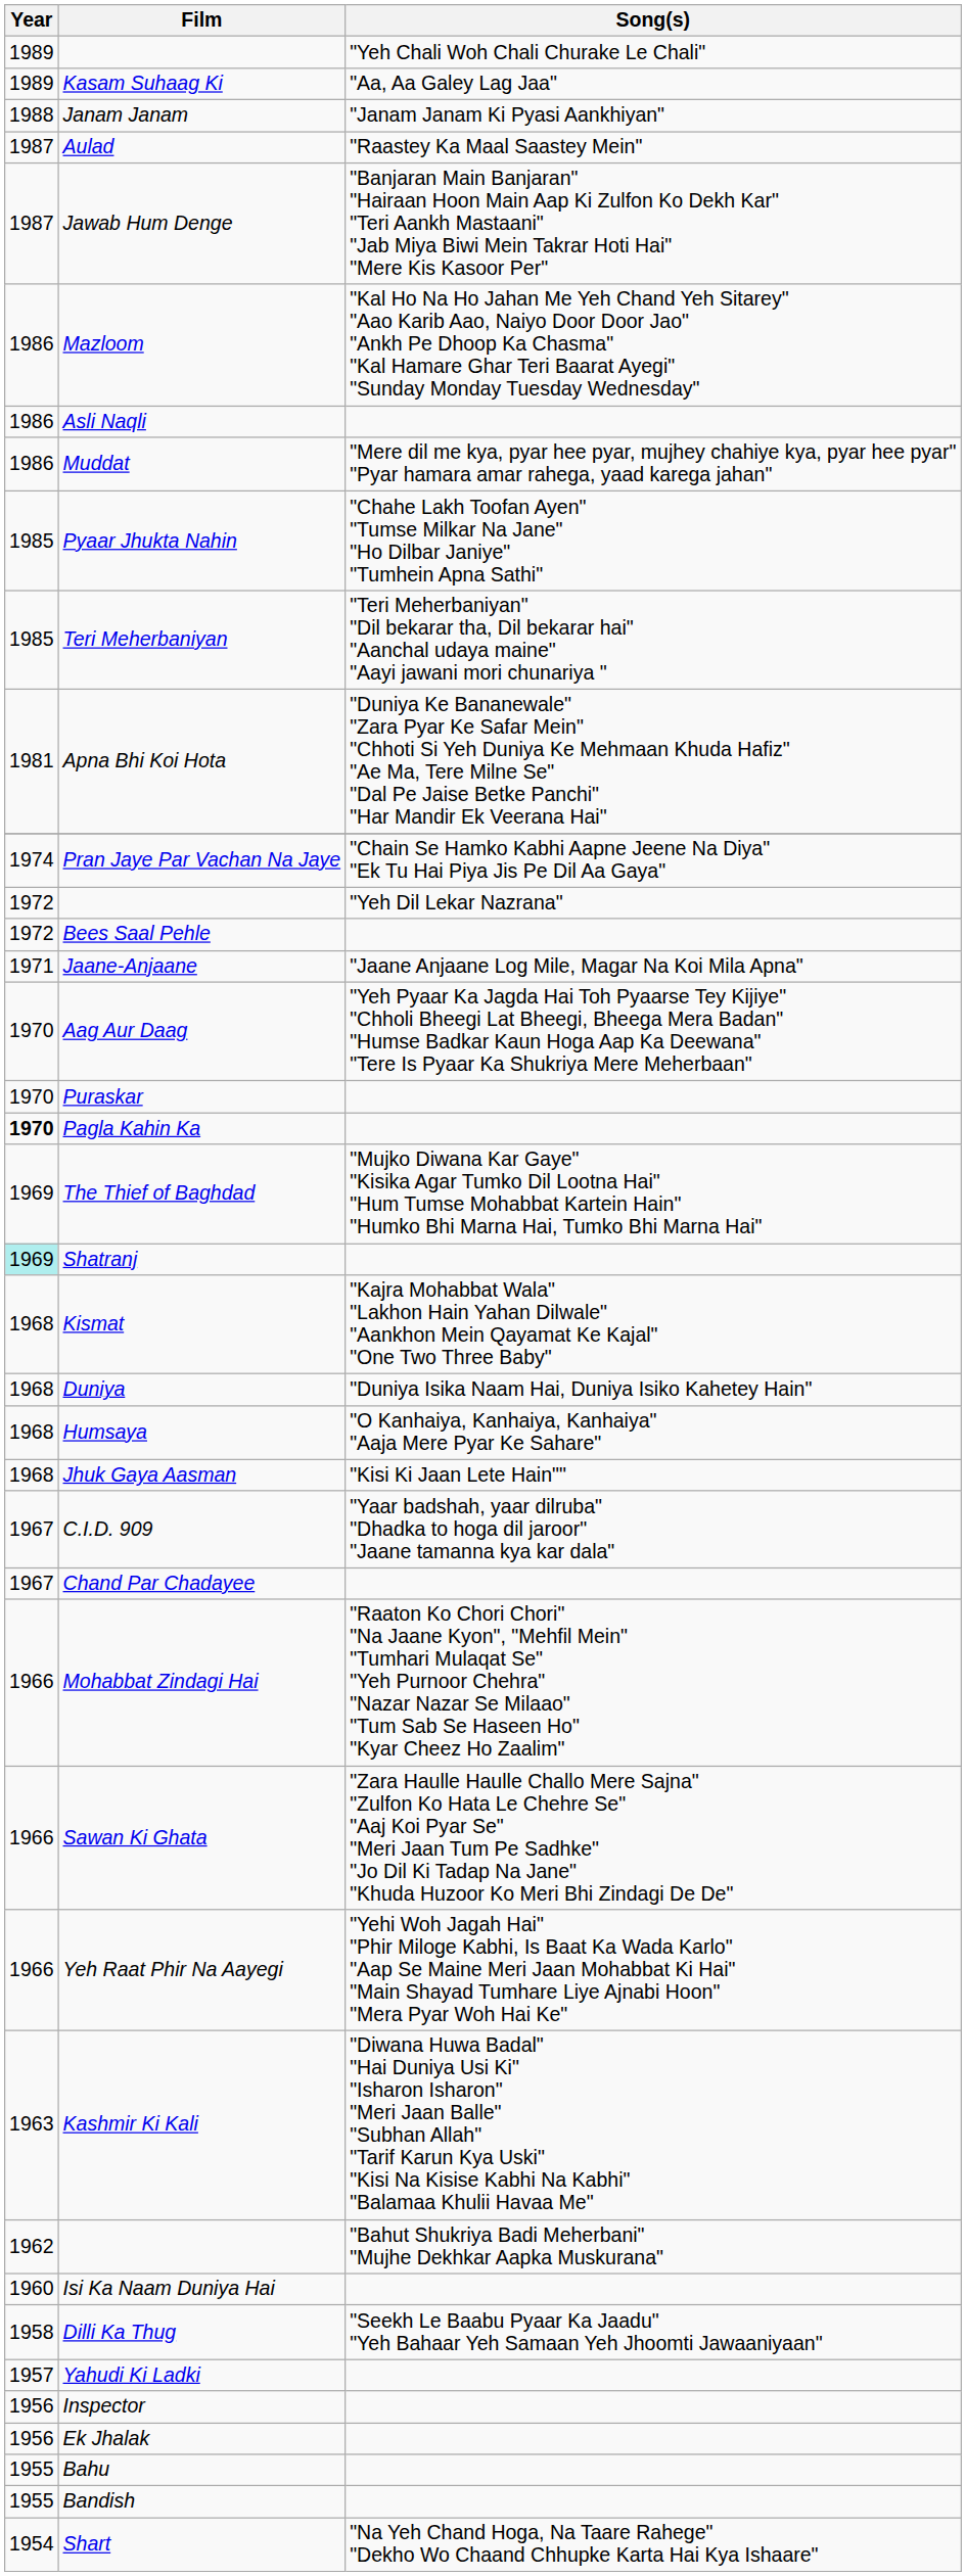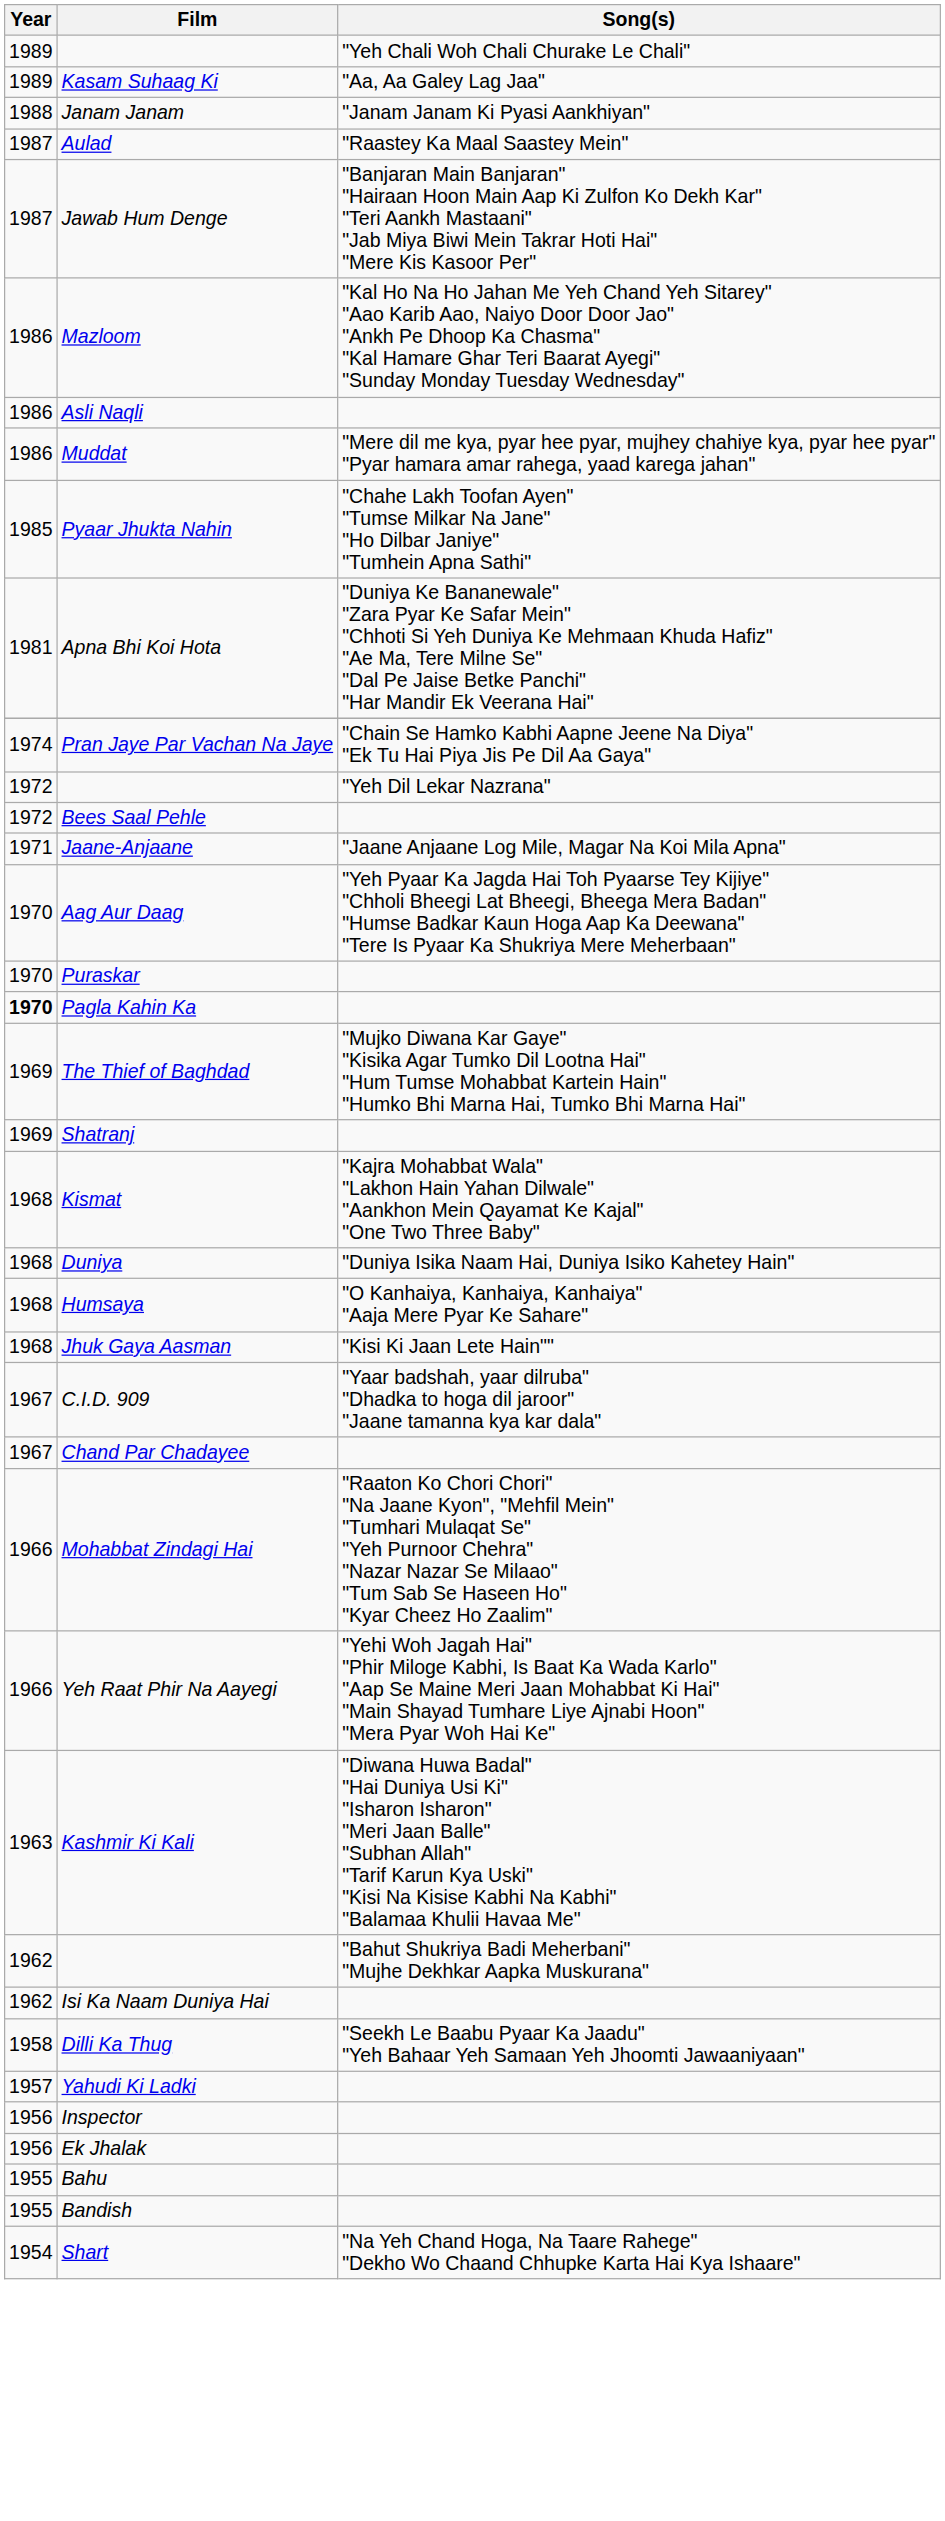 <table class="wikitable">
 <tr>
 <th>Year</th>
 <th>Film</th>
 <th>Song(s)</th>
 </tr>
 <tr>
 <td>1989</td>
 <td></td>
 <td>"Yeh Chali Woh Chali Churake Le Chali"</td>
 </tr>
 <tr>
 <td>1989</td>
 <td><em><a href='#'>Kasam Suhaag Ki</a></em></td>
 <td>"Aa, Aa Galey Lag Jaa"</td>
 </tr>
 <tr>
 <td>1988</td>
 <td><em>Janam Janam</em></td>
 <td>"Janam Janam Ki Pyasi Aankhiyan"</td>
 </tr>
 <tr>
 <td>1987</td>
 <td><em><a href='#'>Aulad</a></em></td>
 <td>"Raastey Ka Maal Saastey Mein"</td>
 </tr>
 <tr>
 <td>1987</td>
 <td><em>Jawab Hum Denge</em></td>
 <td>"Banjaran Main Banjaran"<br> "Hairaan Hoon Main Aap Ki Zulfon Ko Dekh Kar" <br> "Teri Aankh Mastaani" <br> "Jab Miya Biwi Mein Takrar Hoti Hai" <br> "Mere Kis Kasoor Per"</td>
 </tr>
 <tr>
 <td>1986</td>
 <td><em><a href='#'>Mazloom</a></em></td>
 <td>"Kal Ho Na Ho Jahan Me Yeh Chand Yeh Sitarey" <br> "Aao Karib Aao, Naiyo Door Door Jao" <br> "Ankh Pe Dhoop Ka Chasma" <br> "Kal Hamare Ghar Teri Baarat Ayegi" <br> "Sunday Monday Tuesday Wednesday"</td>
 </tr>
 <tr>
 <td>1986</td>
 <td><em><a href='#'>Asli Naqli</a></em></td>
 <td></td>
 </tr>
 <tr>
 <td>1986</td>
 <td><em><a href='#'>Muddat</a></em></td>
 <td>"Mere dil me kya, pyar hee pyar, mujhey chahiye kya, pyar hee pyar" <br> "Pyar hamara amar rahega, yaad karega jahan"</td>
 </tr>
 <tr>
 <td>1985</td>
 <td><em><a href='#'>Pyaar Jhukta Nahin</a></em></td>
 <td>"Chahe Lakh Toofan Ayen" <br> "Tumse Milkar Na Jane" <br> "Ho Dilbar Janiye" <br> "Tumhein Apna Sathi"</td>
 </tr>
 <tr>
-<td>1985</td>
-<td><em><a href='#'>Teri Meherbaniyan</a></em></td>
-<td>"Teri Meherbaniyan" <br> "Dil bekarar tha, Dil bekarar hai" <br> "Aanchal udaya maine" <br> "Aayi jawani mori chunariya " <br></td>
-</tr>
-<tr>
 <td>1981</td>
 <td><em>Apna Bhi Koi Hota</em></td>
 <td>"Duniya Ke Bananewale" <br> "Zara Pyar Ke Safar Mein" <br> "Chhoti Si Yeh Duniya Ke Mehmaan Khuda Hafiz" <br> "Ae Ma, Tere Milne Se" <br> "Dal Pe Jaise Betke Panchi" <br> "Har Mandir Ek Veerana Hai"</td>
 </tr>
 <tr>
 </tr>
 <tr 1978 || >
 </tr>
 <tr>
 <td>1974</td>
 <td><em><a href='#'>Pran Jaye Par Vachan Na Jaye</a></em></td>
 <td>"Chain Se Hamko Kabhi Aapne Jeene Na Diya" <br> "Ek Tu Hai Piya Jis Pe Dil Aa Gaya"</td>
 </tr>
 <tr>
 <td>1972</td>
 <td></td>
 <td>"Yeh Dil Lekar Nazrana"</td>
 </tr>
 <tr>
 <td>1972</td>
 <td><em><a href='#'>Bees Saal Pehle</a></em></td>
 <td></td>
 </tr>
 <tr>
 <td>1971</td>
 <td><em><a href='#'>Jaane-Anjaane</a></em></td>
 <td>"Jaane Anjaane Log Mile, Magar Na Koi Mila Apna"</td>
 </tr>
 <tr>
 <td>1970</td>
 <td><em><a href='#'>Aag Aur Daag</a></em></td>
 <td>"Yeh Pyaar Ka Jagda Hai Toh Pyaarse Tey Kijiye" <br> "Chholi Bheegi Lat Bheegi, Bheega Mera Badan" <br> "Humse Badkar Kaun Hoga Aap Ka Deewana" <br> "Tere Is Pyaar Ka Shukriya Mere Meherbaan"</td>
 </tr>
 <tr>
 <td>1970</td>
 <td><em><a href='#'>Puraskar</a></em></td>
 <td></td>
 </tr>
 <tr>
 <td><strong>1970</strong></td>
 <td><em><a href='#'>Pagla Kahin Ka</a></em></td>
 <td></td>
 </tr>
 <tr>
 <td>1969</td>
 <td><em><a href='#'>The Thief of Baghdad</a></em></td>
 <td>"Mujko Diwana Kar Gaye" <br> "Kisika Agar Tumko Dil Lootna Hai" <br> "Hum Tumse Mohabbat Kartein Hain" <br> "Humko Bhi Marna Hai, Tumko Bhi Marna Hai"</td>
 </tr>
 <tr>
-<td style="background: paleturquoise;">1969</td>
+<td>1969</td>
 <td><em><a href='#'>Shatranj</a></em></td>
 <td></td>
 </tr>
 <tr>
 <td>1968</td>
 <td><em><a href='#'>Kismat</a></em></td>
 <td>"Kajra Mohabbat Wala" <br> "Lakhon Hain Yahan Dilwale" <br> "Aankhon Mein Qayamat Ke Kajal"  <br> "One Two Three Baby"</td>
 </tr>
 <tr>
 <td>1968</td>
 <td><em><a href='#'>Duniya</a></em></td>
 <td>"Duniya Isika Naam Hai, Duniya Isiko Kahetey Hain"</td>
 </tr>
 <tr>
 <td>1968</td>
 <td><em><a href='#'>Humsaya</a></em></td>
 <td>"O Kanhaiya, Kanhaiya, Kanhaiya" <br> "Aaja Mere Pyar Ke Sahare"</td>
 </tr>
 <tr>
 <td>1968</td>
 <td><em><a href='#'>Jhuk Gaya Aasman</a></em></td>
 <td>"Kisi Ki Jaan Lete Hain""</td>
 </tr>
 <tr>
 <td>1967</td>
 <td><em>C.I.D. 909</em></td>
 <td>"Yaar badshah, yaar dilruba" <br> "Dhadka to hoga dil jaroor" <br> "Jaane tamanna kya kar dala" <br></td>
 </tr>
 <tr>
 <td>1967</td>
 <td><em><a href='#'>Chand Par Chadayee</a></em></td>
 <td></td>
 </tr>
 <tr>
 <td>1966</td>
 <td><em><a href='#'>Mohabbat Zindagi Hai</a></em></td>
 <td>"Raaton Ko Chori Chori" <br> "Na Jaane Kyon", "Mehfil Mein" <br> "Tumhari Mulaqat Se" <br> "Yeh Purnoor Chehra" <br> "Nazar Nazar Se Milaao" <br> "Tum Sab Se Haseen Ho" <br> "Kyar Cheez Ho Zaalim"</td>
 </tr>
 <tr>
 <td>1966</td>
-<td><em><a href='#'>Sawan Ki Ghata</a></em></td>
-<td>"Zara Haulle Haulle Challo Mere Sajna" <br> "Zulfon Ko Hata Le Chehre Se" <br> "Aaj Koi Pyar Se" <br> "Meri Jaan Tum Pe Sadhke" <br> "Jo Dil Ki Tadap Na Jane" <br> "Khuda Huzoor Ko Meri Bhi Zindagi De De"</td>
-</tr>
-<tr>
-<td>1966</td>
 <td><em>Yeh Raat Phir Na Aayegi</em></td>
 <td>"Yehi Woh Jagah Hai" <br> "Phir Miloge Kabhi, Is Baat Ka Wada Karlo" <br> "Aap Se Maine Meri Jaan Mohabbat Ki Hai" <br> "Main Shayad Tumhare Liye Ajnabi Hoon" <br>  "Mera Pyar Woh Hai Ke"</td>
 </tr>
 <tr>
 <td>1963</td>
 <td><em><a href='#'>Kashmir Ki Kali</a></em></td>
 <td>"Diwana Huwa Badal" <br> "Hai Duniya Usi Ki" <br> "Isharon Isharon" <br> "Meri Jaan Balle" <br> "Subhan Allah" <br> "Tarif Karun Kya Uski" <br> "Kisi Na Kisise Kabhi Na Kabhi" <br> "Balamaa Khulii Havaa Me"</td>
 </tr>
 <tr>
 <td>1962</td>
 <td></td>
 <td>"Bahut Shukriya Badi Meherbani" <br> "Mujhe Dekhkar Aapka Muskurana"</td>
 </tr>
 <tr>
-<td>1960</td>
+<td>1962</td>
 <td><em>Isi Ka Naam Duniya Hai</em></td>
 <td></td>
 </tr>
 <tr>
 <td>1958</td>
 <td><em><a href='#'>Dilli Ka Thug</a></em></td>
 <td>"Seekh Le Baabu Pyaar Ka Jaadu" <br> "Yeh Bahaar Yeh Samaan Yeh Jhoomti Jawaaniyaan"</td>
 </tr>
 <tr>
 <td>1957</td>
 <td><em><a href='#'>Yahudi Ki Ladki</a></em></td>
 <td></td>
 </tr>
 <tr>
 <td>1956</td>
 <td><em>Inspector</em></td>
 <td></td>
 </tr>
 <tr>
 <td>1956</td>
 <td><em>Ek Jhalak</em></td>
 <td></td>
 </tr>
 <tr>
 <td>1955</td>
 <td><em>Bahu</em></td>
 <td></td>
 </tr>
 <tr>
 <td>1955</td>
 <td><em>Bandish</em></td>
 <td></td>
 </tr>
 <tr>
 <td>1954</td>
 <td><em><a href='#'>Shart</a></em></td>
 <td>"Na Yeh Chand Hoga, Na Taare Rahege" <br> "Dekho Wo Chaand Chhupke Karta Hai Kya Ishaare"</td>
 </tr>
 </table>
